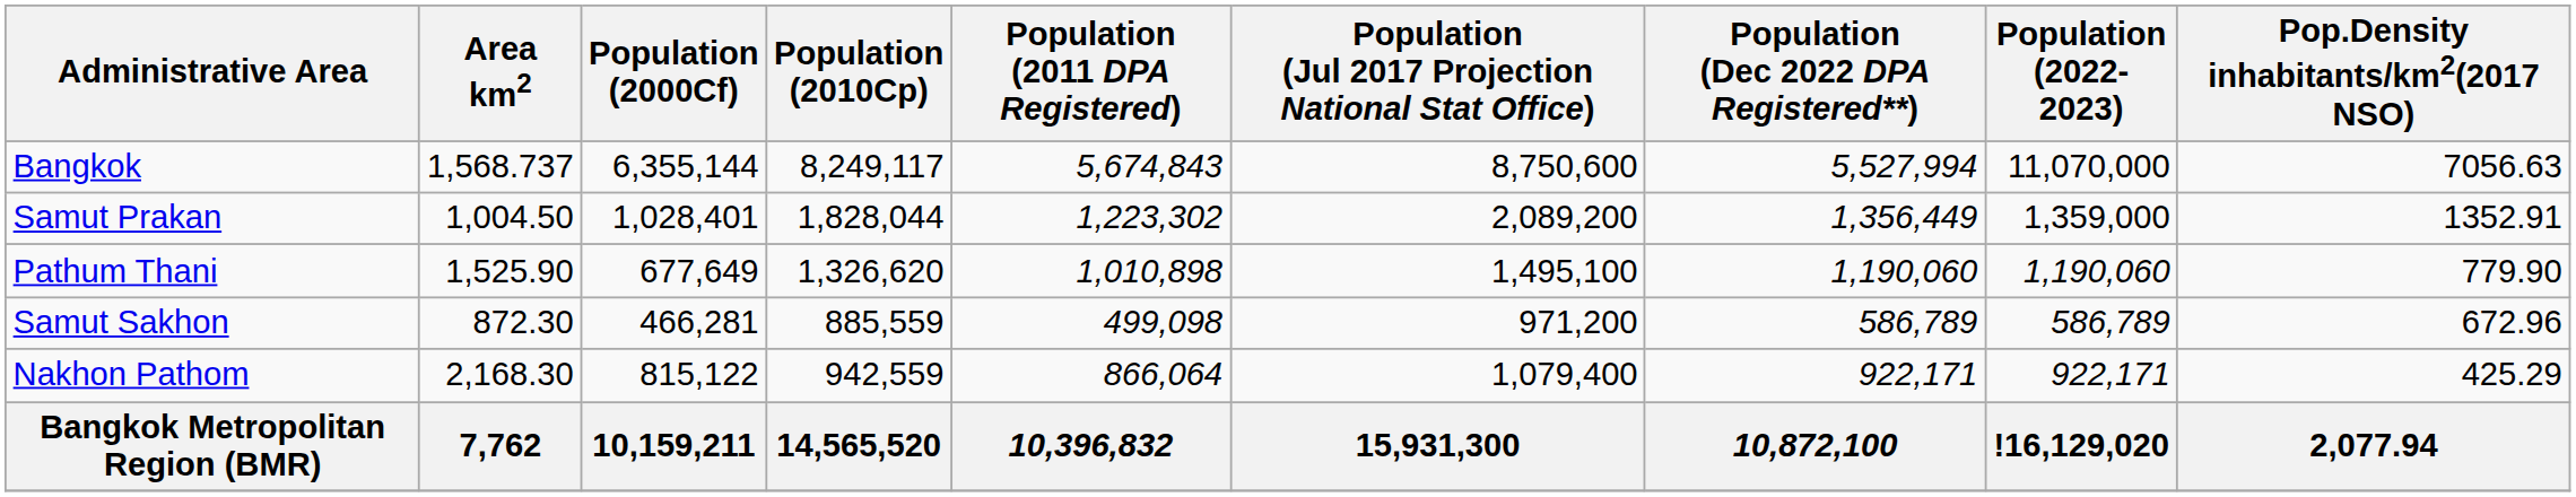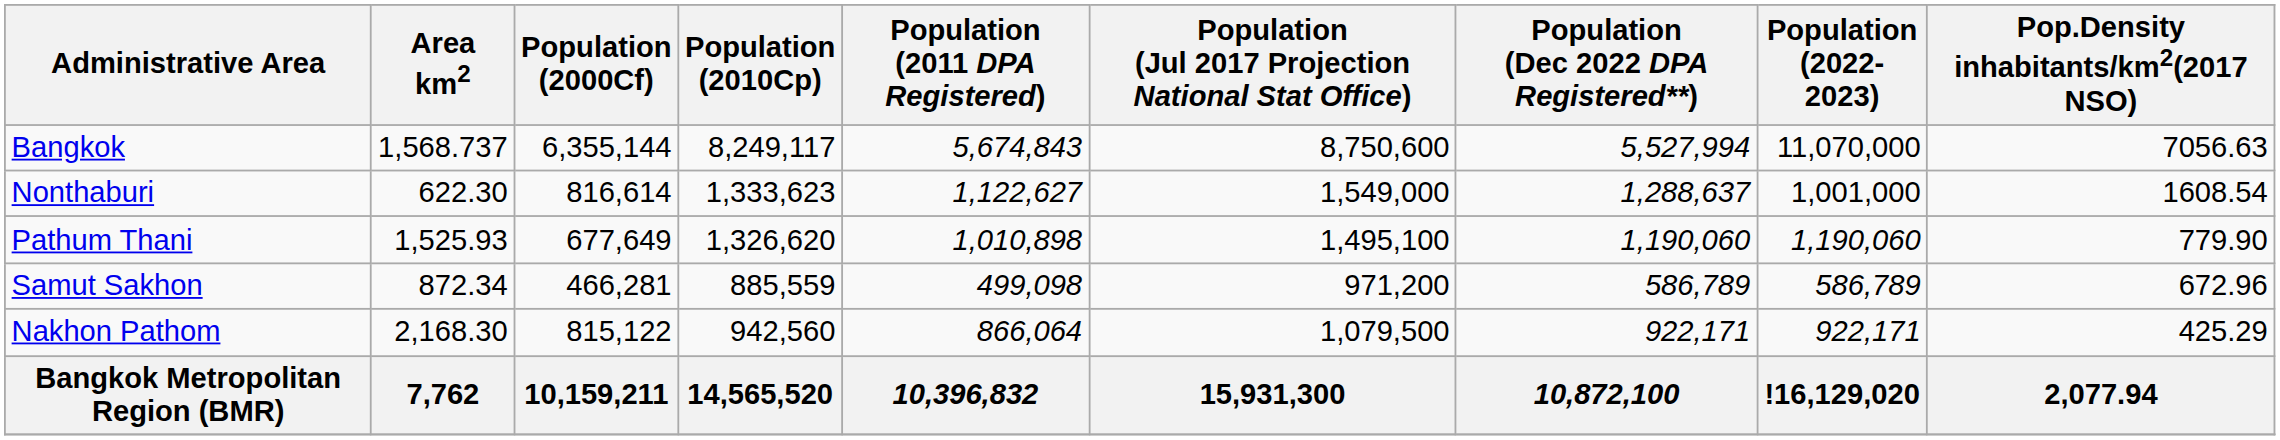 <table class="wikitable sortable sticky-header-multi static-row-numbers" style="text-align:right;">
 <tr>
 <th bgcolor="#efefef">Administrative Area</th>
 <th bgcolor="#efefef">Area<br>km<sup>2</sup></th>
 <th bgcolor="#efefef">Population<br>(2000Cf)</th>
 <th bgcolor="#efefef">Population<br>(2010Cp)</th>
 <th bgcolor="#0fefef">Population<br>(2011 <em>DPA Registered</em>)</th>
 <th bgcolor="#0fefef">Population<br>(Jul 2017 Projection <em>National Stat Office</em>)</th>
 <th bgcolor="#0fefef">Population<br>(Dec 2022 <em>DPA Registered**</em>)</th>
 <th>Population<br>(2022-2023)</th>
 <th bgcolor="#efefef">Pop.Density<br>inhabitants/km<sup>2</sup>(2017 NSO)</th>
 </tr>
 <tr align=right>
 <td align=left><a href='#'>Bangkok</a> </td>
 <td>1,568.737</td>
 <td>6,355,144</td>
 <td>8,249,117</td>
 <td><em>5,674,843</em></td>
 <td>8,750,600</td>
 <td><em>5,527,994</em></td>
 <td>11,070,000</td>
 <td>7056.63</td>
 </tr>
 <tr align=right>
-<td align=left><a href='#'>Samut Prakan</a></td>
-<td>1,004.50</td>
-<td>1,028,401</td>
-<td>1,828,044</td>
-<td><em>1,223,302</em></td>
-<td>2,089,200</td>
-<td><em>1,356,449</em></td>
-<td>1,359,000</td>
-<td>1352.91</td>
+<td align=left><a href='#'>Nonthaburi</a></td>
+<td>622.30</td>
+<td>816,614</td>
+<td>1,333,623</td>
+<td><em>1,122,627</em></td>
+<td>1,549,000</td>
+<td><em>1,288,637</em></td>
+<td>1,001,000</td>
+<td>1608.54</td>
 </tr>
 <tr align=right>
 <td align=left><a href='#'>Pathum Thani</a></td>
-<td>1,525.90</td>
+<td>1,525.93</td>
 <td>677,649</td>
 <td>1,326,620</td>
 <td><em>1,010,898</em></td>
 <td>1,495,100</td>
 <td><em>1,190,060</em></td>
 <td><em>1,190,060</em></td>
 <td>779.90</td>
 </tr>
 <tr align=right>
 <td align=left><a href='#'>Samut Sakhon</a></td>
-<td>872.30</td>
+<td>872.34</td>
 <td>466,281</td>
 <td>885,559</td>
 <td><em>499,098</em></td>
 <td>971,200</td>
 <td><em>586,789</em></td>
 <td><em>586,789</em></td>
 <td>672.96</td>
 </tr>
 <tr align=right>
 <td align=left><a href='#'>Nakhon Pathom</a></td>
 <td>2,168.30</td>
 <td>815,122</td>
-<td>942,559</td>
+<td>942,560</td>
 <td><em>866,064</em></td>
-<td>1,079,400</td>
+<td>1,079,500</td>
 <td><em>922,171</em></td>
 <td><em>922,171</em></td>
 <td>425.29</td>
 </tr>
 <tr>
 <th>Bangkok Metropolitan Region (BMR)</th>
 <th>7,762</th>
 <th>10,159,211</th>
 <th>14,565,520</th>
 <th><em>10,396,832</em></th>
 <th>15,931,300</th>
 <th><em>10,872,100</em></th>
 <th>!16,129,020</th>
 <th>2,077.94</th>
 </tr>
 <tr align=right>
 </tr>
 </table>
